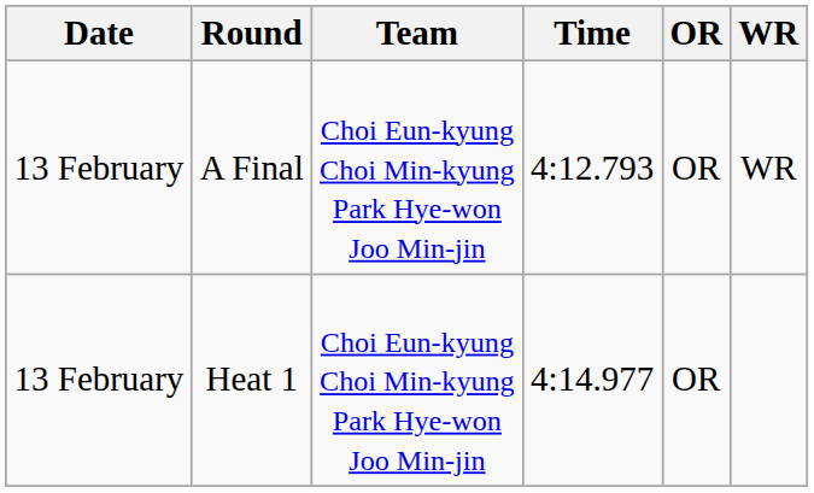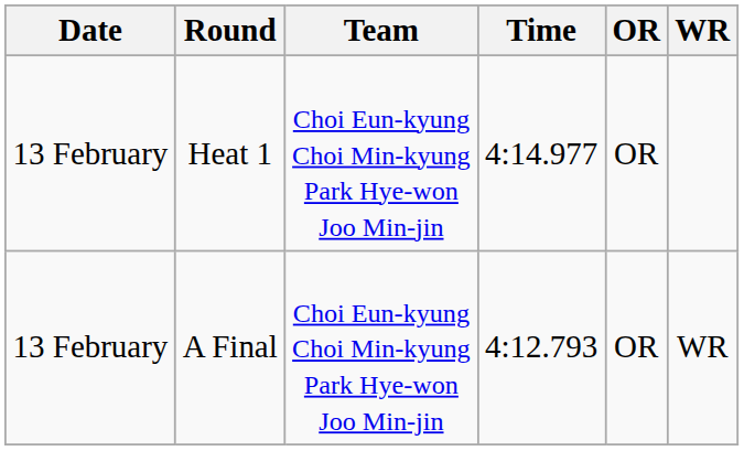 <table class="wikitable" style="text-align:center">
 <tr>
 <th>Date</th>
 <th>Round</th>
 <th>Team</th>
 <th>Time</th>
 <th>OR</th>
 <th>WR</th>
 </tr>
 <tr>
 <td>13 February</td>
+<td>Heat 1</td>
+<td> <br> <small> <a href='#'>Choi Eun-kyung</a> <br> <a href='#'>Choi Min-kyung</a> <br> <a href='#'>Park Hye-won</a> <br> <a href='#'>Joo Min-jin</a> </small></td>
+<td>4:14.977</td>
+<td>OR</td>
+<td></td>
+</tr>
+<tr>
+<td>13 February</td>
 <td>A Final</td>
 <td> <br> <small> <a href='#'>Choi Eun-kyung</a> <br> <a href='#'>Choi Min-kyung</a> <br> <a href='#'>Park Hye-won</a> <br> <a href='#'>Joo Min-jin</a> </small></td>
 <td>4:12.793</td>
 <td>OR</td>
 <td>WR</td>
 </tr>
-<tr>
-<td>13 February</td>
-<td>Heat 1</td>
-<td> <br> <small> <a href='#'>Choi Eun-kyung</a> <br> <a href='#'>Choi Min-kyung</a> <br> <a href='#'>Park Hye-won</a> <br> <a href='#'>Joo Min-jin</a> </small></td>
-<td>4:14.977</td>
-<td>OR</td>
-<td></td>
-</tr>
 </table>
